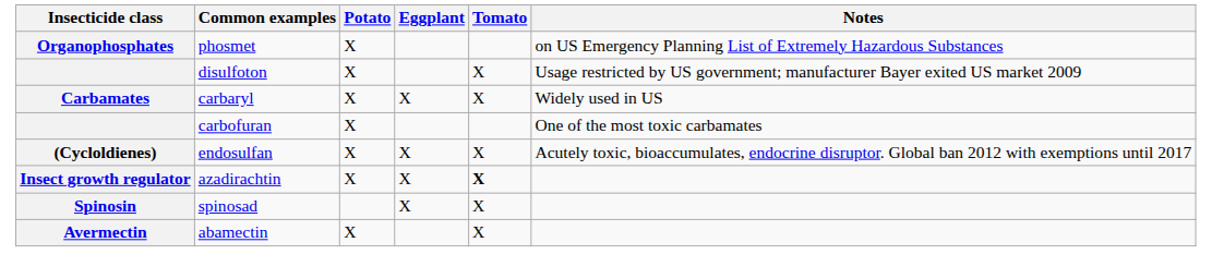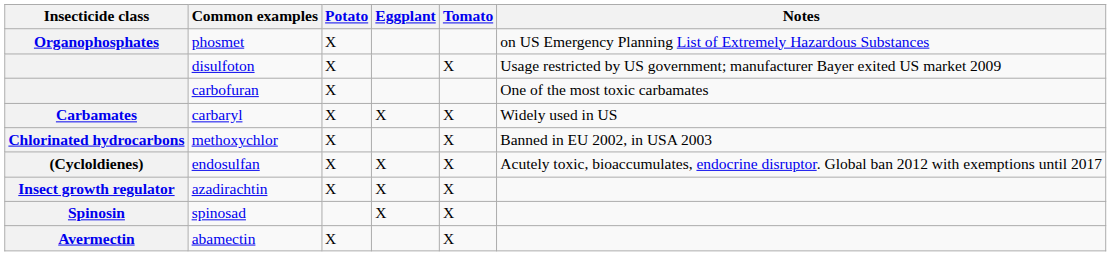 <table class="wikitable" style="margin-left: auto; margin-right: auto; border: none;">
 <tr>
 <th>Insecticide class</th>
 <th>Common examples</th>
 <th><a href='#'>Potato</a></th>
 <th><a href='#'>Eggplant</a></th>
 <th><a href='#'>Tomato</a></th>
 <th>Notes</th>
 </tr>
 <tr>
 <th><a href='#'>Organophosphates</a></th>
 <td><a href='#'>phosmet</a></td>
 <td>X</td>
 <td></td>
 <td></td>
 <td>on US Emergency Planning <a href='#'>List of Extremely Hazardous Substances</a></td>
 </tr>
 <tr>
 <th></th>
 <td><a href='#'>disulfoton</a></td>
 <td>X</td>
 <td></td>
 <td>X</td>
 <td>Usage restricted by US government; manufacturer Bayer exited US market 2009</td>
 </tr>
 <tr>
+<th></th>
+<td><a href='#'>carbofuran</a></td>
+<td>X</td>
+<td></td>
+<td></td>
+<td>One of the most toxic carbamates</td>
+</tr>
+<tr>
 <th><a href='#'>Carbamates</a></th>
 <td><a href='#'>carbaryl</a></td>
 <td>X</td>
 <td>X</td>
 <td>X</td>
 <td>Widely used in US</td>
 </tr>
 <tr>
-<th></th>
-<td><a href='#'>carbofuran</a></td>
+<th><a href='#'>Chlorinated hydrocarbons</a></th>
+<td><a href='#'>methoxychlor</a></td>
 <td>X</td>
 <td></td>
-<td></td>
-<td>One of the most toxic carbamates</td>
+<td>X</td>
+<td>Banned in EU 2002, in USA 2003</td>
 </tr>
 <tr>
 <th>(Cycloldienes)</th>
 <td><a href='#'>endosulfan</a></td>
 <td>X</td>
 <td>X</td>
 <td>X</td>
 <td>Acutely toxic, bioaccumulates, <a href='#'>endocrine disruptor</a>. Global ban 2012 with exemptions until 2017</td>
 </tr>
 <tr>
 <th><a href='#'>Insect growth regulator</a></th>
 <td><a href='#'>azadirachtin</a></td>
 <td>X</td>
 <td>X</td>
-<td><strong>X</strong></td>
+<td>X</td>
 <td></td>
 </tr>
 <tr>
 <th><a href='#'>Spinosin</a></th>
 <td><a href='#'>spinosad</a></td>
 <td></td>
 <td>X</td>
 <td>X</td>
 <td></td>
 </tr>
 <tr>
 <th><a href='#'>Avermectin</a></th>
 <td><a href='#'>abamectin</a></td>
 <td>X</td>
 <td></td>
 <td>X</td>
 <td></td>
 </tr>
 <tr>
 </tr>
 </table>
